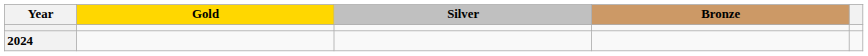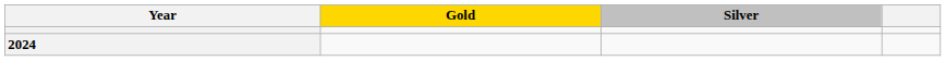 <table class="wikitable unsortable" style="text-align:left; width:85%">
 <tr>
 <th scope="col" style="text-align:center">Year</th>
 <td scope="col" style="text-align:center; width:30%; background:gold"><strong>Gold</strong></td>
 <td scope="col" style="text-align:center; width:30%; background:silver"><strong>Silver</strong></td>
-<td scope="col" style="text-align:center; width:30%; background:#c96"><strong>Bronze</strong></td>
 <th scope="col" style="text-align:center"></th>
 </tr>
 <tr>
 <th scope="row" style="text-align:left"></th>
-<td></td>
 <td></td>
 <td></td>
 <td></td>
 </tr>
 <tr>
 <th scope="row" style="text-align:left">2024</th>
 <td></td>
 <td></td>
 <td></td>
-<td></td>
 </tr>
 </table>
